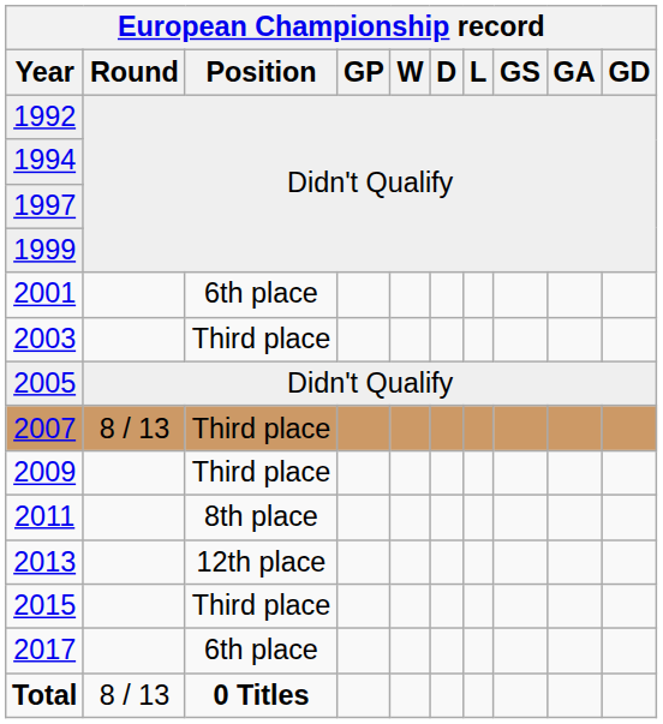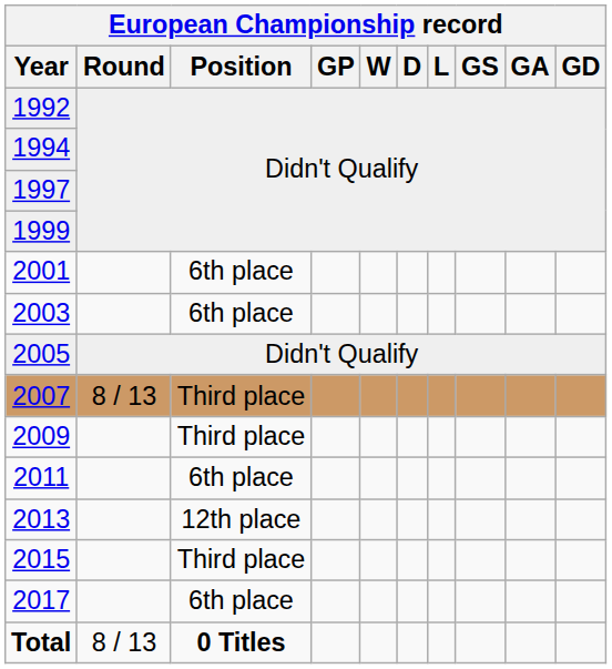 <table class="wikitable" style="text-align: center;">
 <tr>
 <th colspan=10><a href='#'>European Championship</a> record</th>
 </tr>
 <tr>
 <th>Year</th>
 <th>Round</th>
 <th>Position</th>
 <th>GP</th>
 <th>W</th>
 <th>D</th>
 <th>L</th>
 <th>GS</th>
 <th>GA</th>
 <th>GD</th>
 </tr>
 <tr bgcolor="efefef">
 <td> <a href='#'>1992</a></td>
 <td colspan=10 rowspan=4>Didn't Qualify</td>
 </tr>
 <tr bgcolor="efefef">
 <td> <a href='#'>1994</a></td>
 </tr>
 <tr bgcolor="efefef">
 <td> <a href='#'>1997</a></td>
 </tr>
 <tr bgcolor="efefef">
 <td> <a href='#'>1999</a></td>
 </tr>
 <tr>
 <td> <a href='#'>2001</a></td>
 <td></td>
 <td>6th place</td>
 <td></td>
 <td></td>
 <td></td>
 <td></td>
 <td></td>
 <td></td>
 <td></td>
 </tr>
 <tr>
 <td> <a href='#'>2003</a></td>
 <td></td>
-<td>Third place</td>
+<td>6th place</td>
 <td></td>
 <td></td>
 <td></td>
 <td></td>
 <td></td>
 <td></td>
 <td></td>
 </tr>
 <tr bgcolor="efefef">
 <td> <a href='#'>2005</a></td>
 <td colspan=10>Didn't Qualify</td>
 </tr>
 <tr bgcolor=cc9966>
 <td> <a href='#'>2007</a></td>
 <td>8 / 13</td>
 <td>Third place</td>
 <td></td>
 <td></td>
 <td></td>
 <td></td>
 <td></td>
 <td></td>
 <td></td>
 </tr>
 <tr>
 <td> <a href='#'>2009</a></td>
 <td></td>
 <td>Third place</td>
 <td></td>
 <td></td>
 <td></td>
 <td></td>
 <td></td>
 <td></td>
 <td></td>
 </tr>
 <tr>
 <td> <a href='#'>2011</a></td>
 <td></td>
-<td>8th place</td>
+<td>6th place</td>
 <td></td>
 <td></td>
 <td></td>
 <td></td>
 <td></td>
 <td></td>
 <td></td>
 </tr>
 <tr>
 <td> <a href='#'>2013</a></td>
 <td></td>
 <td>12th place</td>
 <td></td>
 <td></td>
 <td></td>
 <td></td>
 <td></td>
 <td></td>
 <td></td>
 </tr>
 <tr>
 <td> <a href='#'>2015</a></td>
 <td></td>
 <td>Third place</td>
 <td></td>
 <td></td>
 <td></td>
 <td></td>
 <td></td>
 <td></td>
 <td></td>
 </tr>
 <tr>
 <td> <a href='#'>2017</a></td>
 <td></td>
 <td>6th place</td>
 <td></td>
 <td></td>
 <td></td>
 <td></td>
 <td></td>
 <td></td>
 <td></td>
 </tr>
 <tr>
 <td><strong>Total</strong></td>
 <td>8 / 13</td>
 <td><strong>0 Titles</strong></td>
 <td></td>
 <td></td>
 <td></td>
 <td></td>
 <td></td>
 <td></td>
 <td></td>
 </tr>
 </table>
